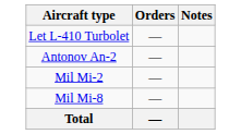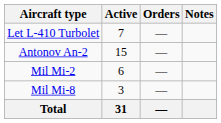 <table class="wikitable" style="border-collapse:collapse;text-align:center;margin:1em auto;">
 <tr>
 <th>Aircraft type</th>
+<th>Active</th>
 <th>Orders</th>
 <th>Notes</th>
 </tr>
 <tr>
 <td><a href='#'>Let L-410 Turbolet</a></td>
+<td>7</td>
 <td>—</td>
 <td></td>
 </tr>
 <tr>
 <td><a href='#'>Antonov An-2</a></td>
+<td>15</td>
 <td>—</td>
 <td></td>
 </tr>
 <tr>
 <td><a href='#'>Mil Mi-2</a></td>
+<td>6</td>
 <td>—</td>
 <td></td>
 </tr>
 <tr>
 <td><a href='#'>Mil Mi-8</a></td>
+<td>3</td>
 <td>—</td>
 <td></td>
 </tr>
 <tr>
 <th>Total</th>
+<th>31</th>
 <th>—</th>
 <th></th>
 </tr>
 </table>
